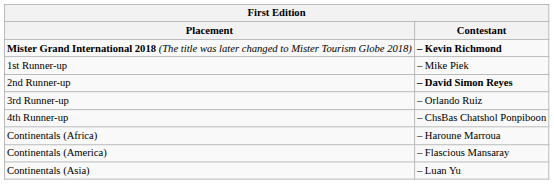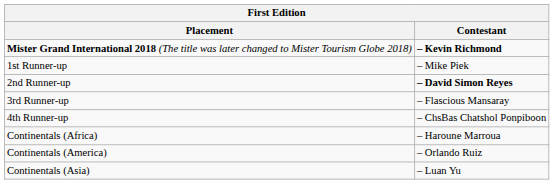 <table class="wikitable sortable" style="font-size:85%">
 <tr>
 <th colspan=2>First Edition</th>
 </tr>
 <tr>
 <th>Placement</th>
 <th>Contestant</th>
 </tr>
 <tr>
 <td><strong>Mister Grand International 2018</strong> <em>(The title was later changed to Mister Tourism Globe 2018)</em></td>
 <td><strong> – Kevin Richmond</strong></td>
 </tr>
 <tr>
 <td>1st Runner-up</td>
 <td> – Mike Piek</td>
 </tr>
 <tr>
 <td>2nd Runner-up</td>
 <td><strong> – David Simon Reyes</strong></td>
 </tr>
 <tr>
 <td>3rd Runner-up</td>
-<td> – Orlando Ruiz</td>
+<td> – Flascious Mansaray</td>
 </tr>
 <tr>
 <td>4th Runner-up</td>
 <td> – ChsBas Chatshol Ponpiboon</td>
 </tr>
 <tr>
 <td>Continentals (Africa)</td>
 <td> – Haroune Marroua</td>
 </tr>
 <tr>
 <td>Continentals (America)</td>
-<td> – Flascious Mansaray</td>
+<td> – Orlando Ruiz</td>
 </tr>
 <tr>
 <td>Continentals (Asia)</td>
 <td> – Luan Yu</td>
 </tr>
 </table>
